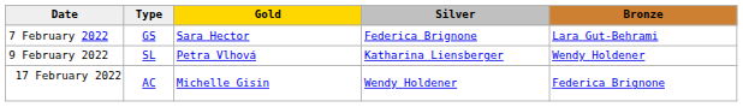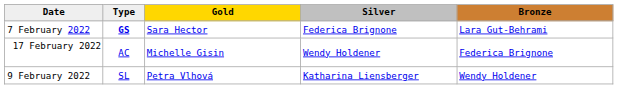 <table class="wikitable plainrowheaders" style="background:#fff; font-size:86%; line-height:15px; border:grey solid 1px; border-collapse:collapse;">
 <tr style="background:#ccc; text-align:center;">
 <th style="background:#EFEFEF;" width="115">Date</th>
 <th style="background:#EFEFEF;" width="45">Type</th>
 <th style="background:#FFD700;" width="185">Gold</th>
 <th style="background:#C0C0C0;" width="185">Silver</th>
 <th style="background:#CD7F32;" width="185">Bronze</th>
 </tr>
 <tr>
 <td align=right>7 February <a href='#'>2022</a>  </td>
-<td align=center><a href='#'>GS</a></td>
+<td align=center><strong><a href='#'>GS</a></strong></td>
 <td> <a href='#'>Sara Hector</a></td>
 <td> <a href='#'>Federica Brignone</a></td>
 <td> <a href='#'>Lara Gut-Behrami</a></td>
+</tr>
+<tr>
+<td align=right>17 February 2022  </td>
+<td align=center><a href='#'>AC</a></td>
+<td> <a href='#'>Michelle Gisin</a></td>
+<td> <a href='#'>Wendy Holdener</a></td>
+<td> <a href='#'>Federica Brignone</a></td>
 </tr>
 <tr>
 <td align=right>9 February 2022  </td>
 <td align=center><a href='#'>SL</a></td>
 <td> <a href='#'>Petra Vlhová</a></td>
 <td> <a href='#'>Katharina Liensberger</a></td>
 <td> <a href='#'>Wendy Holdener</a></td>
 </tr>
-<tr>
-<td align=right>17 February 2022  </td>
-<td align=center><a href='#'>AC</a></td>
-<td> <a href='#'>Michelle Gisin</a></td>
-<td> <a href='#'>Wendy Holdener</a></td>
-<td> <a href='#'>Federica Brignone</a></td>
-</tr>
 </table>
